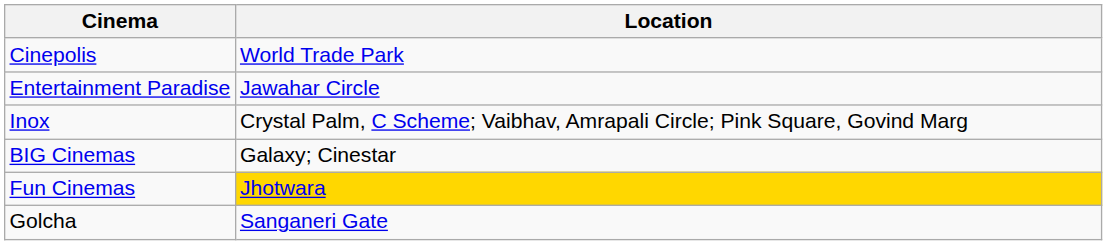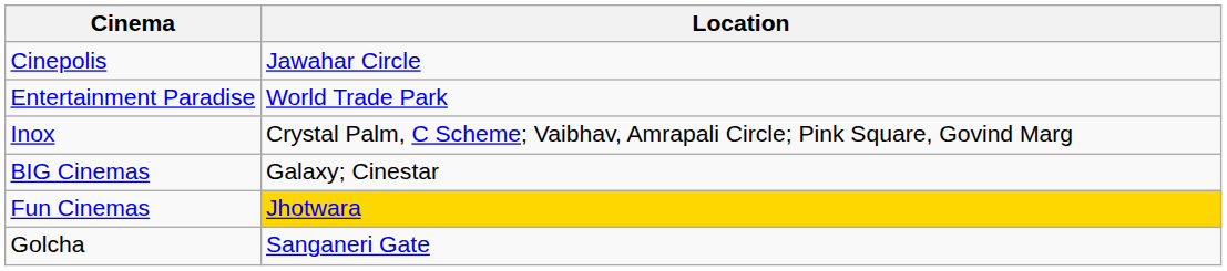 <table class="wikitable">
 <tr>
 <th width="21%">Cinema</th>
 <th>Location</th>
 </tr>
 <tr valign="top">
 <td><a href='#'>Cinepolis</a></td>
-<td><a href='#'>World Trade Park</a></td>
+<td><a href='#'>Jawahar Circle</a></td>
 </tr>
 <tr>
 <td><a href='#'>Entertainment Paradise</a></td>
-<td><a href='#'>Jawahar Circle</a></td>
+<td><a href='#'>World Trade Park</a></td>
 </tr>
 <tr>
 <td><a href='#'>Inox</a></td>
 <td>Crystal Palm, <a href='#'>C Scheme</a>; Vaibhav, Amrapali Circle; Pink Square, Govind Marg</td>
 </tr>
 <tr>
 <td><a href='#'>BIG Cinemas</a></td>
 <td>Galaxy; Cinestar</td>
 </tr>
 <tr>
 <td><a href='#'>Fun Cinemas</a></td>
 <td style="background: gold;"><a href='#'>Jhotwara</a></td>
 </tr>
 <tr>
 <td>Golcha</td>
 <td><a href='#'>Sanganeri Gate</a></td>
 </tr>
 </table>
